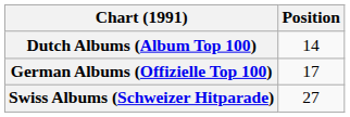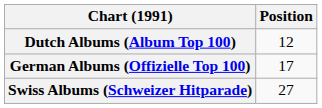 <table class="wikitable sortable plainrowheaders">
 <tr>
 <th scope="col">Chart (1991)</th>
 <th scope="col">Position</th>
 </tr>
 <tr>
 <th scope="row">Dutch Albums (<a href='#'>Album Top 100</a>)</th>
-<td align="center">14</td>
+<td align="center">12</td>
 </tr>
 <tr>
 <th scope="row">German Albums (<a href='#'>Offizielle Top 100</a>)</th>
 <td align="center">17</td>
 </tr>
 <tr>
 <th scope="row">Swiss Albums (<a href='#'>Schweizer Hitparade</a>)</th>
 <td align="center">27</td>
 </tr>
 </table>
